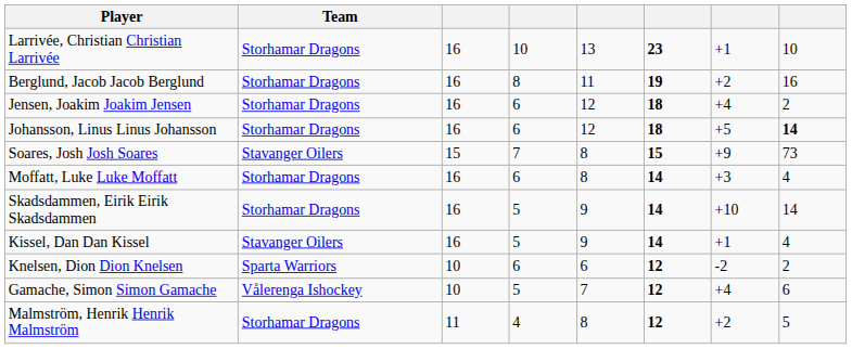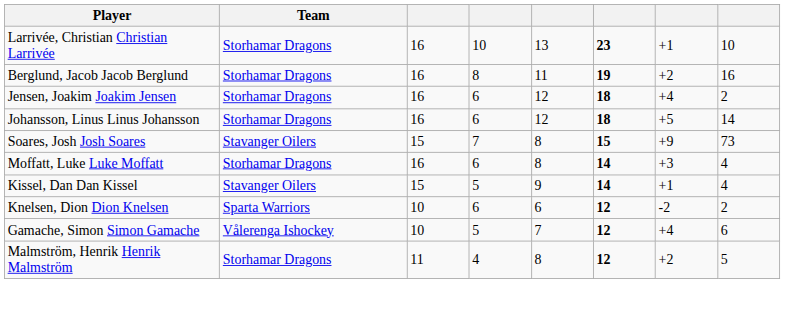 <table class="wikitable sortable">
 <tr>
 <th style="width: 15em;">Player</th>
 <th style="width: 13em;">Team</th>
 <th style="width: 4em;"></th>
 <th style="width: 4em;"></th>
 <th style="width: 4em;"></th>
 <th style="width: 4em;"></th>
 <th style="width: 4em;"></th>
 <th style="width: 4em;"></th>
 </tr>
 <tr>
 <td><span>Larrivée, Christian</span> <a href='#'>Christian Larrivée</a></td>
 <td><a href='#'>Storhamar Dragons</a></td>
 <td>16</td>
 <td>10</td>
 <td>13</td>
 <td><strong>23</strong></td>
 <td>+1</td>
 <td>10</td>
 </tr>
 <tr>
 <td><span>Berglund, Jacob</span> Jacob Berglund</td>
 <td><a href='#'>Storhamar Dragons</a></td>
 <td>16</td>
 <td>8</td>
 <td>11</td>
 <td><strong>19</strong></td>
 <td>+2</td>
 <td>16</td>
 </tr>
 <tr>
 <td><span>Jensen, Joakim</span> <a href='#'>Joakim Jensen</a></td>
 <td><a href='#'>Storhamar Dragons</a></td>
 <td>16</td>
 <td>6</td>
 <td>12</td>
 <td><strong>18</strong></td>
 <td>+4</td>
 <td>2</td>
 </tr>
 <tr>
 <td><span>Johansson, Linus</span> Linus Johansson</td>
 <td><a href='#'>Storhamar Dragons</a></td>
 <td>16</td>
 <td>6</td>
 <td>12</td>
 <td><strong>18</strong></td>
 <td>+5</td>
-<td><strong>14</strong></td>
+<td>14</td>
 </tr>
 <tr>
 <td><span>Soares, Josh</span> <a href='#'>Josh Soares</a></td>
 <td><a href='#'>Stavanger Oilers</a></td>
 <td>15</td>
 <td>7</td>
 <td>8</td>
 <td><strong>15</strong></td>
 <td>+9</td>
 <td>73</td>
 </tr>
 <tr>
 <td><span>Moffatt, Luke</span> <a href='#'>Luke Moffatt</a></td>
 <td><a href='#'>Storhamar Dragons</a></td>
 <td>16</td>
 <td>6</td>
 <td>8</td>
 <td><strong>14</strong></td>
 <td>+3</td>
 <td>4</td>
 </tr>
 <tr>
-<td><span>Skadsdammen, Eirik</span> Eirik Skadsdammen</td>
-<td><a href='#'>Storhamar Dragons</a></td>
-<td>16</td>
-<td>5</td>
-<td>9</td>
-<td><strong>14</strong></td>
-<td>+10</td>
-<td>14</td>
-</tr>
-<tr>
 <td><span>Kissel, Dan</span> Dan Kissel</td>
 <td><a href='#'>Stavanger Oilers</a></td>
-<td>16</td>
+<td>15</td>
 <td>5</td>
 <td>9</td>
 <td><strong>14</strong></td>
 <td>+1</td>
 <td>4</td>
 </tr>
 <tr>
 <td><span>Knelsen, Dion</span> <a href='#'>Dion Knelsen</a></td>
 <td><a href='#'>Sparta Warriors</a></td>
 <td>10</td>
 <td>6</td>
 <td>6</td>
 <td><strong>12</strong></td>
 <td>-2</td>
 <td>2</td>
 </tr>
 <tr>
 <td><span>Gamache, Simon</span> <a href='#'>Simon Gamache</a></td>
 <td><a href='#'>Vålerenga Ishockey</a></td>
 <td>10</td>
 <td>5</td>
 <td>7</td>
 <td><strong>12</strong></td>
 <td>+4</td>
 <td>6</td>
 </tr>
 <tr>
 <td><span>Malmström, Henrik</span> <a href='#'>Henrik Malmström</a></td>
 <td><a href='#'>Storhamar Dragons</a></td>
 <td>11</td>
 <td>4</td>
 <td>8</td>
 <td><strong>12</strong></td>
 <td>+2</td>
 <td>5</td>
 </tr>
 </table>
